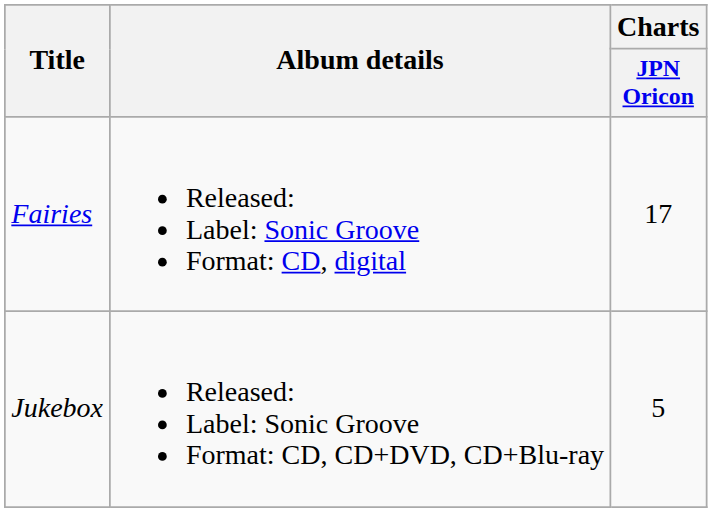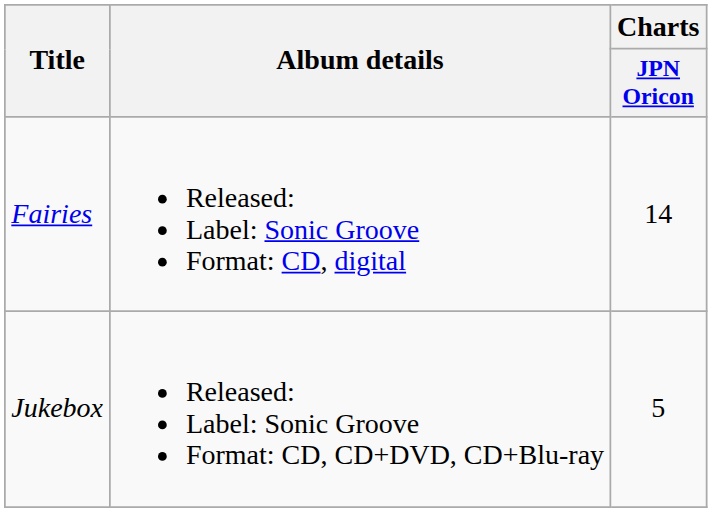 <table class="wikitable">
 <tr>
 <th rowspan="2">Title</th>
 <th rowspan="2">Album details</th>
 <th>Charts</th>
 </tr>
 <tr>
 <th style="width:3em;font-size:85%;"><a href='#'>JPN<br>Oricon</a><br></th>
 </tr>
 <tr>
 <td><em><a href='#'>Fairies</a></em></td>
 <td><br><ul><li>Released: </li><li>Label: <a href='#'>Sonic Groove</a></li><li>Format: <a href='#'>CD</a>, <a href='#'>digital</a></li></ul></td>
-<td align="center">17</td>
+<td align="center">14</td>
 </tr>
 <tr>
 <td><em>Jukebox</em></td>
 <td><br><ul><li>Released: </li><li>Label: Sonic Groove</li><li>Format: CD, CD+DVD, CD+Blu-ray</li></ul></td>
 <td align="center">5</td>
 </tr>
 </table>
